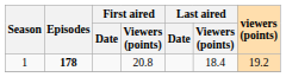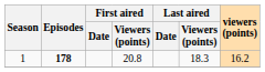 <table class="wikitable" style="text-align: center">
 <tr>
 <th scope="col" rowspan="2">Season</th>
 <th scope="col" rowspan="2" colspan="1">Episodes</th>
 <th scope="col" colspan="2">First aired</th>
 <th scope="col" colspan="2">Last aired</th>
 <th style="background:#ffdead;" rowspan="2"> viewers <br> (points)</th>
 </tr>
 <tr>
 <th scope="col">Date</th>
 <th scope="col">Viewers<br>(points)</th>
 <th scope="col">Date</th>
 <th scope="col">Viewers<br>(points)</th>
 </tr>
 <tr>
 <td>1</td>
 <td><strong>178</strong></td>
 <td></td>
 <td>20.8</td>
 <td></td>
-<td>18.4</td>
-<td style="background:#ffdead;">19.2</td>
+<td>18.3</td>
+<td style="background:#ffdead;">16.2</td>
 </tr>
 <tr>
 </tr>
 </table>
